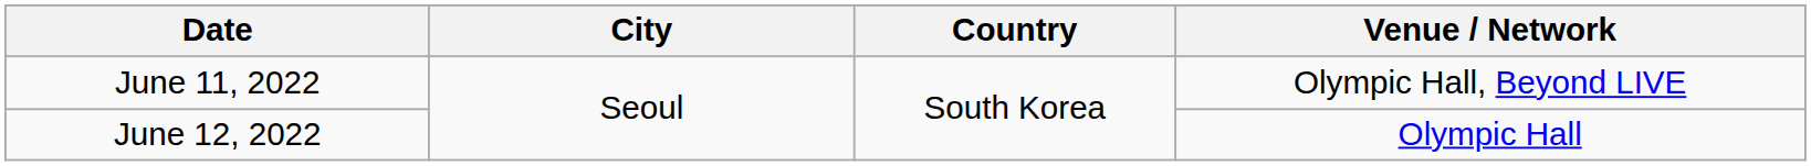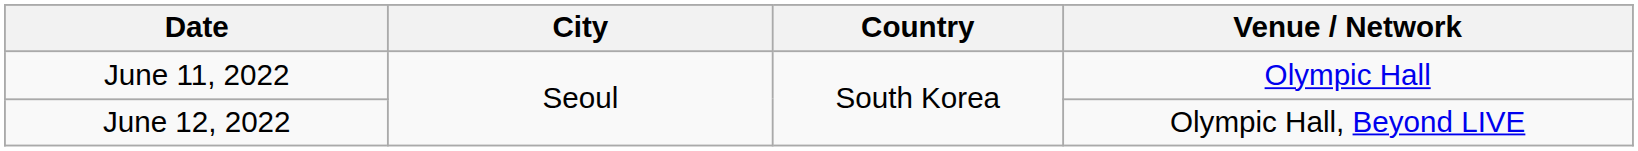 <table class="wikitable" style="text-align:center;">
 <tr>
 <th width="200">Date</th>
 <th width="200">City</th>
 <th width="150">Country</th>
 <th width="300">Venue / Network</th>
 </tr>
 <tr>
 <td>June 11, 2022</td>
 <td rowspan="2">Seoul</td>
 <td rowspan="2">South Korea</td>
-<td>Olympic Hall, <a href='#'>Beyond LIVE</a></td>
+<td><a href='#'>Olympic Hall</a></td>
 </tr>
 <tr>
 <td>June 12, 2022</td>
-<td><a href='#'>Olympic Hall</a></td>
+<td>Olympic Hall, <a href='#'>Beyond LIVE</a></td>
 </tr>
 </table>
